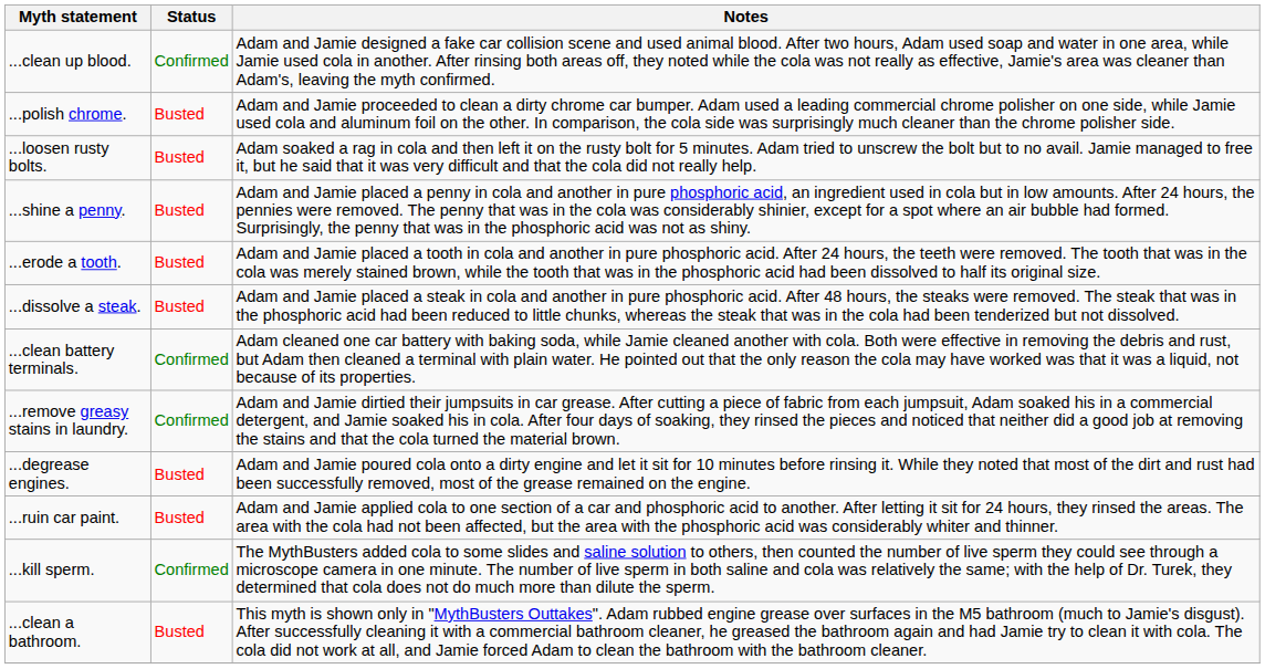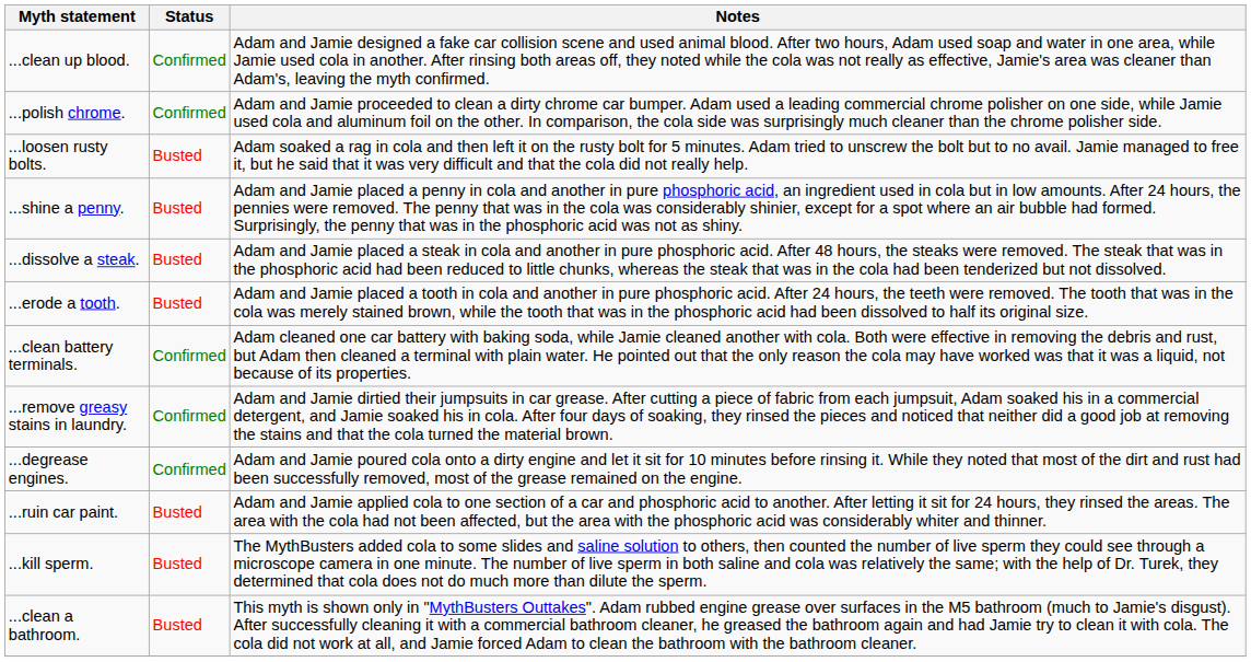 <table class="wikitable plainrowheaders">
 <tr>
 <th>Myth statement</th>
 <th>Status</th>
 <th>Notes</th>
 </tr>
 <tr>
 <td>...clean up blood.</td>
 <td style="color:green">Confirmed</td>
 <td>Adam and Jamie designed a fake car collision scene and used animal blood. After two hours, Adam used soap and water in one area, while Jamie used cola in another. After rinsing both areas off, they noted while the cola was not really as effective, Jamie's area was cleaner than Adam's, leaving the myth confirmed.</td>
 </tr>
 <tr>
 <td>...polish <a href='#'>chrome</a>.</td>
-<td style="color:red">Busted</td>
+<td style="color:green">Confirmed</td>
 <td>Adam and Jamie proceeded to clean a dirty chrome car bumper. Adam used a leading commercial chrome polisher on one side, while Jamie used cola and aluminum foil on the other. In comparison, the cola side was surprisingly much cleaner than the chrome polisher side.</td>
 </tr>
 <tr>
 <td>...loosen rusty bolts.</td>
 <td style="color:red">Busted</td>
 <td>Adam soaked a rag in cola and then left it on the rusty bolt for 5 minutes. Adam tried to unscrew the bolt but to no avail. Jamie managed to free it, but he said that it was very difficult and that the cola did not really help.</td>
 </tr>
 <tr>
 <td>...shine a <a href='#'>penny</a>.</td>
 <td style="color:red">Busted</td>
 <td>Adam and Jamie placed a penny in cola and another in pure <a href='#'>phosphoric acid</a>, an ingredient used in cola but in low amounts. After 24 hours, the pennies were removed. The penny that was in the cola was considerably shinier, except for a spot where an air bubble had formed. Surprisingly, the penny that was in the phosphoric acid was not as shiny.</td>
 </tr>
 <tr>
+<td>...dissolve a <a href='#'>steak</a>.</td>
+<td style="color:red">Busted</td>
+<td>Adam and Jamie placed a steak in cola and another in pure phosphoric acid. After 48 hours, the steaks were removed. The steak that was in the phosphoric acid had been reduced to little chunks, whereas the steak that was in the cola had been tenderized but not dissolved.</td>
+</tr>
+<tr>
 <td>...erode a <a href='#'>tooth</a>.</td>
 <td style="color:red">Busted</td>
 <td>Adam and Jamie placed a tooth in cola and another in pure phosphoric acid. After 24 hours, the teeth were removed. The tooth that was in the cola was merely stained brown, while the tooth that was in the phosphoric acid had been dissolved to half its original size.</td>
-</tr>
-<tr>
-<td>...dissolve a <a href='#'>steak</a>.</td>
-<td style="color:red">Busted</td>
-<td>Adam and Jamie placed a steak in cola and another in pure phosphoric acid. After 48 hours, the steaks were removed. The steak that was in the phosphoric acid had been reduced to little chunks, whereas the steak that was in the cola had been tenderized but not dissolved.</td>
 </tr>
 <tr>
 <td>...clean battery terminals.</td>
 <td style="color:green">Confirmed</td>
 <td>Adam cleaned one car battery with baking soda, while Jamie cleaned another with cola. Both were effective in removing the debris and rust, but Adam then cleaned a terminal with plain water. He pointed out that the only reason the cola may have worked was that it was a liquid, not because of its properties.</td>
 </tr>
 <tr>
 <td>...remove <a href='#'>greasy</a> stains in laundry.</td>
 <td style="color:green">Confirmed</td>
 <td>Adam and Jamie dirtied their jumpsuits in car grease. After cutting a piece of fabric from each jumpsuit, Adam soaked his in a commercial detergent, and Jamie soaked his in cola. After four days of soaking, they rinsed the pieces and noticed that neither did a good job at removing the stains and that the cola turned the material brown.</td>
 </tr>
 <tr>
 <td>...degrease engines.</td>
-<td style="color:red">Busted</td>
+<td style="color:green">Confirmed</td>
 <td>Adam and Jamie poured cola onto a dirty engine and let it sit for 10 minutes before rinsing it. While they noted that most of the dirt and rust had been successfully removed, most of the grease remained on the engine.</td>
 </tr>
 <tr>
 <td>...ruin car paint.</td>
 <td style="color:red">Busted</td>
 <td>Adam and Jamie applied cola to one section of a car and phosphoric acid to another. After letting it sit for 24 hours, they rinsed the areas. The area with the cola had not been affected, but the area with the phosphoric acid was considerably whiter and thinner.</td>
 </tr>
 <tr>
 <td>...kill sperm.</td>
-<td style="color:green">Confirmed</td>
+<td style="color:red">Busted</td>
 <td>The MythBusters added cola to some slides and <a href='#'>saline solution</a> to others, then counted the number of live sperm they could see through a microscope camera in one minute. The number of live sperm in both saline and cola was relatively the same; with the help of Dr. Turek, they determined that cola does not do much more than dilute the sperm.</td>
 </tr>
 <tr>
 <td>...clean a bathroom.</td>
 <td style="color:red">Busted</td>
 <td>This myth is shown only in "<a href='#'>MythBusters Outtakes</a>". Adam rubbed engine grease over surfaces in the M5 bathroom (much to Jamie's disgust). After successfully cleaning it with a commercial bathroom cleaner, he greased the bathroom again and had Jamie try to clean it with cola. The cola did not work at all, and Jamie forced Adam to clean the bathroom with the bathroom cleaner.</td>
 </tr>
 <tr>
 </tr>
 </table>
